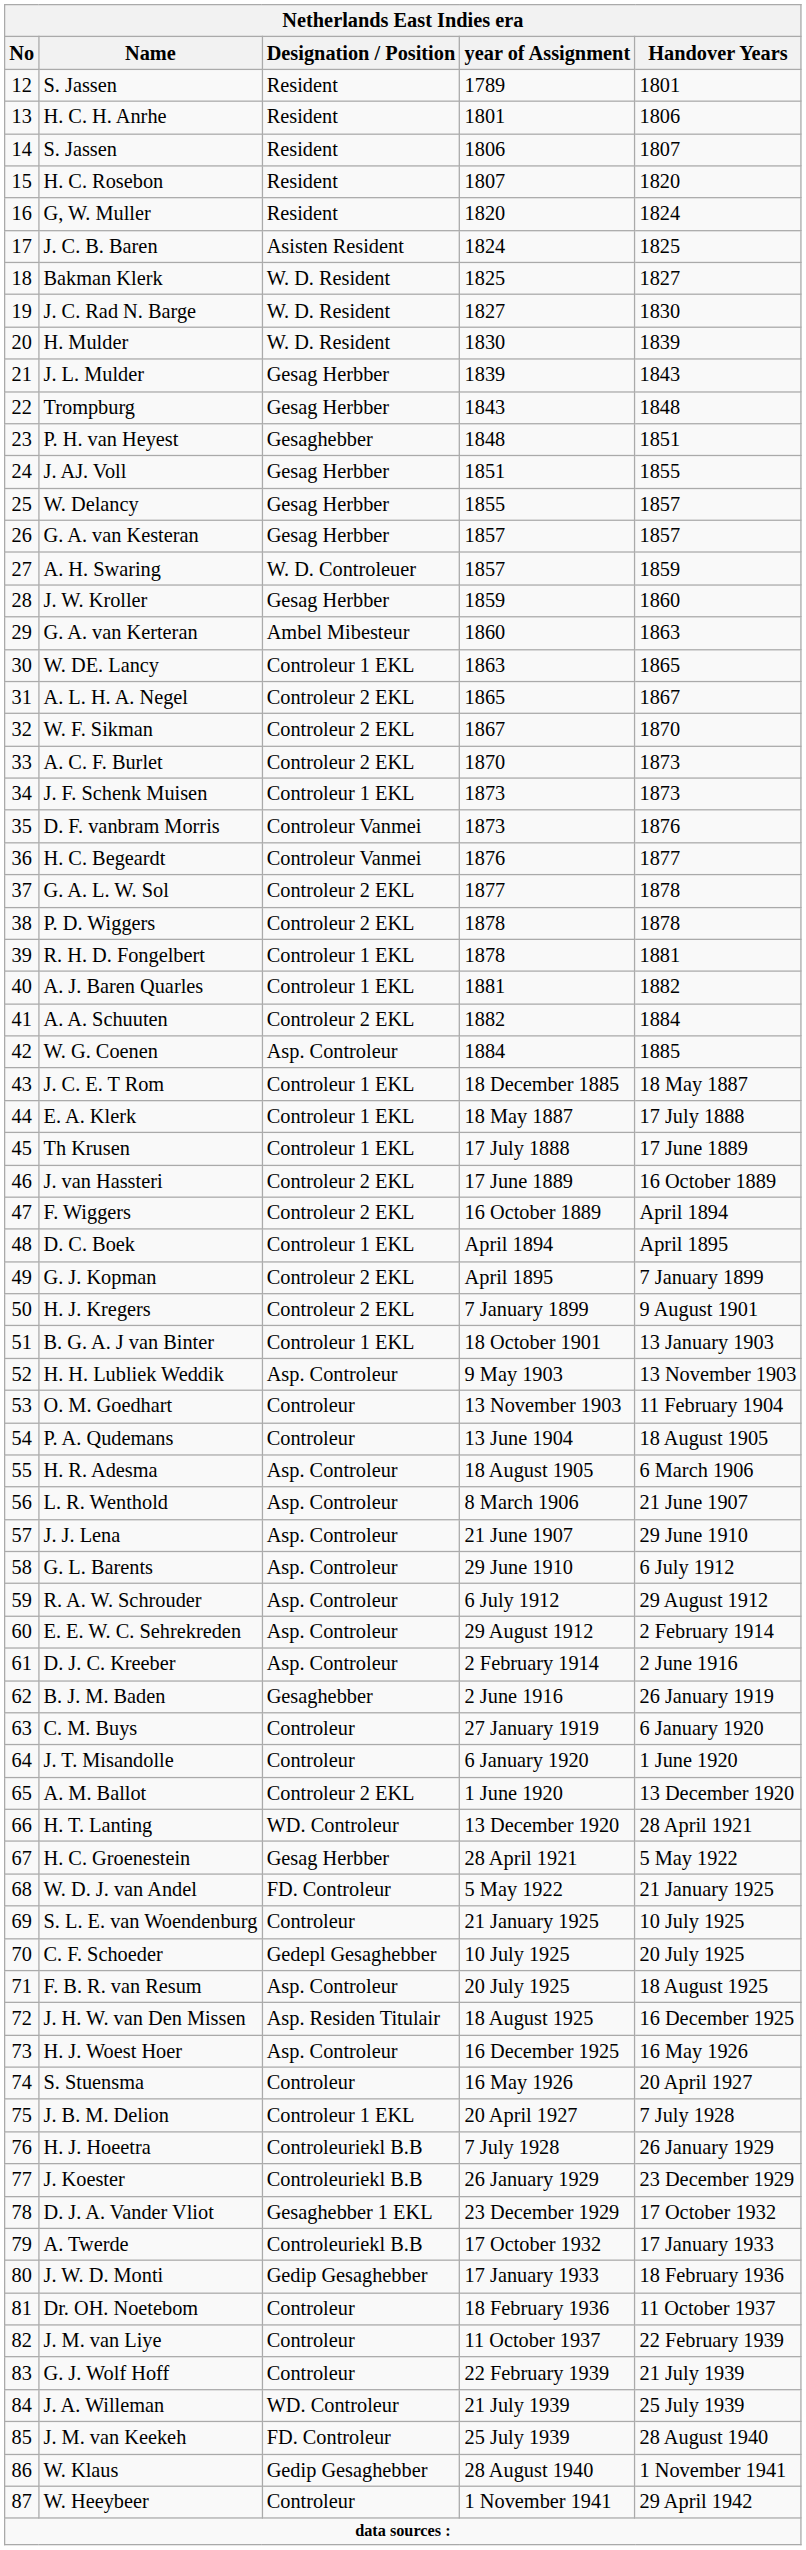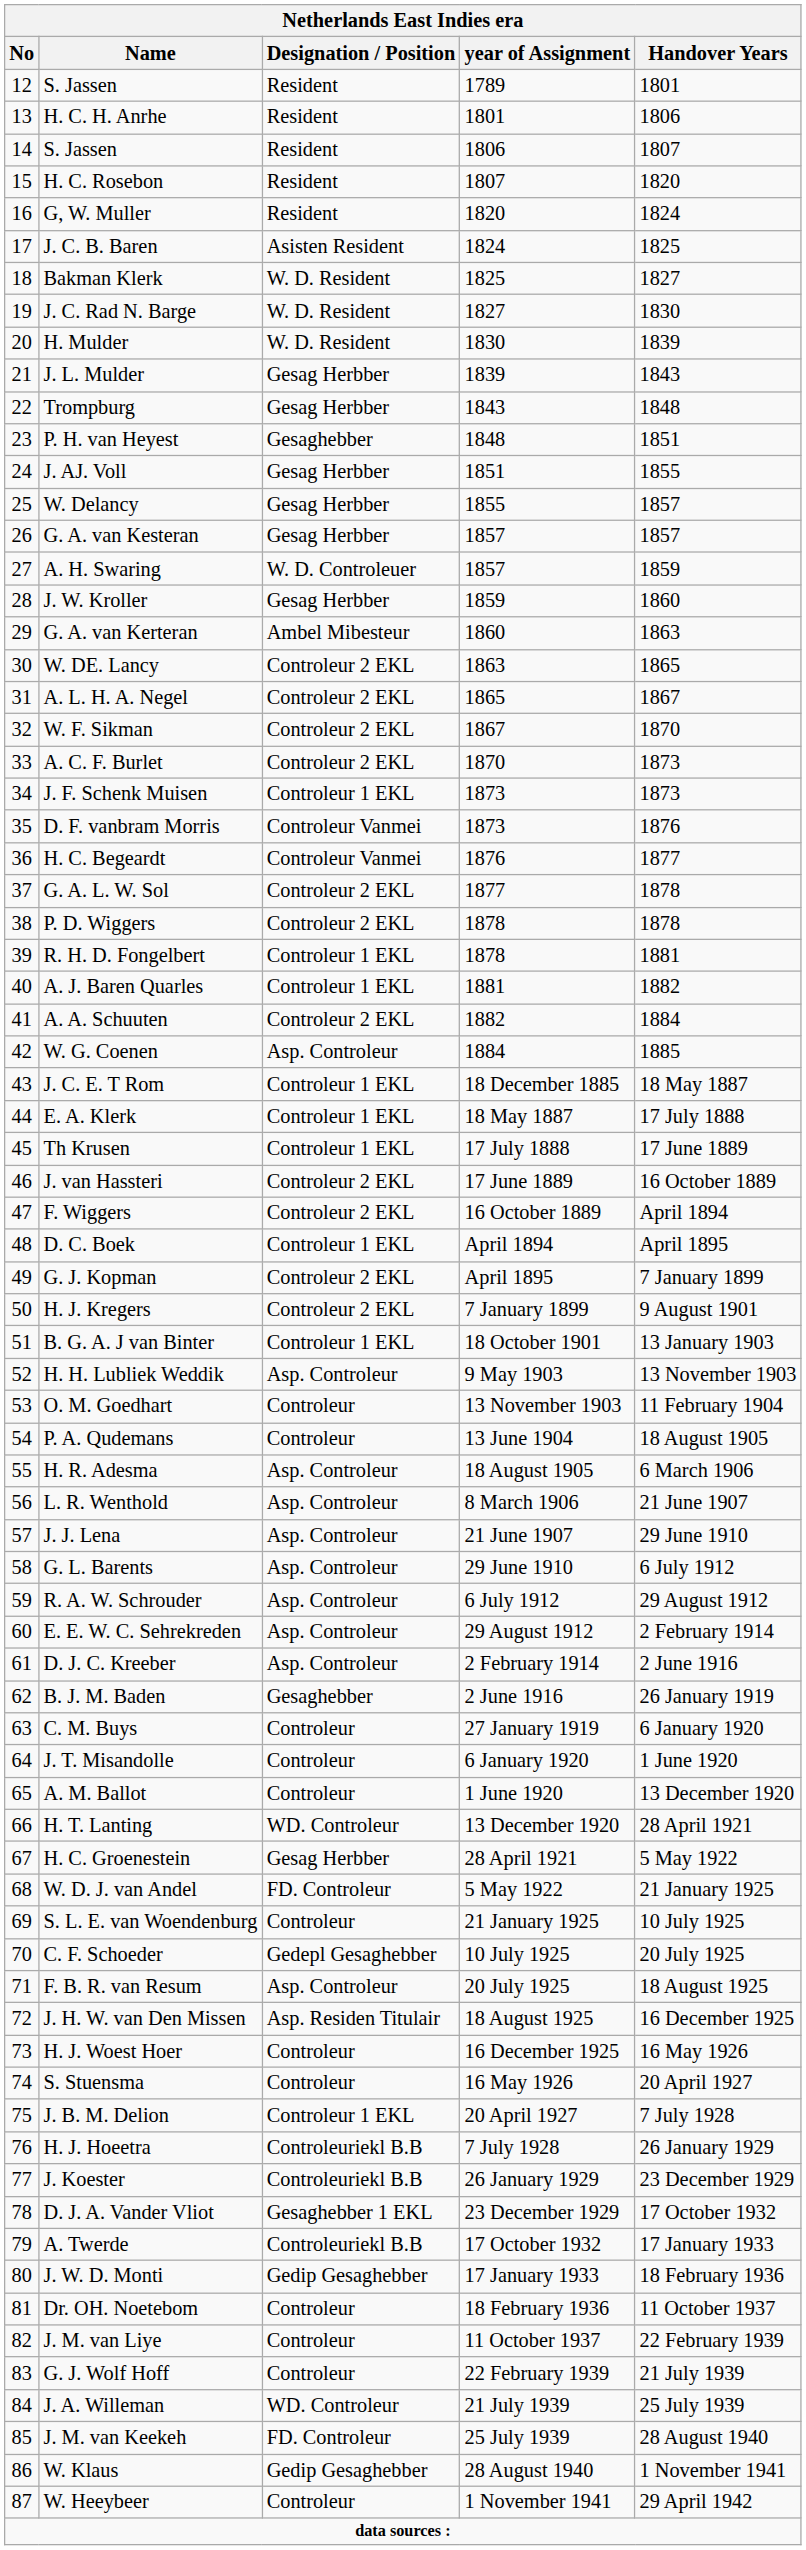 <table class="wikitable">
 <tr>
 <th colspan="5">Netherlands East Indies era</th>
 </tr>
 <tr>
 <th>No</th>
 <th>Name</th>
 <th>Designation / Position</th>
 <th>year of Assignment</th>
 <th>Handover Years</th>
 </tr>
 <tr>
 <td style="text-align:center;">12</td>
 <td>S. Jassen</td>
 <td>Resident</td>
 <td>1789</td>
 <td>1801</td>
 </tr>
 <tr>
 <td style="text-align:center;">13</td>
 <td>H. C. H. Anrhe</td>
 <td>Resident</td>
 <td>1801</td>
 <td>1806</td>
 </tr>
 <tr>
 <td style="text-align:center;">14</td>
 <td>S. Jassen</td>
 <td>Resident</td>
 <td>1806</td>
 <td>1807</td>
 </tr>
 <tr>
 <td style="text-align:center;">15</td>
 <td>H. C. Rosebon</td>
 <td>Resident</td>
 <td>1807</td>
 <td>1820</td>
 </tr>
 <tr>
 <td style="text-align:center;">16</td>
 <td>G, W. Muller</td>
 <td>Resident</td>
 <td>1820</td>
 <td>1824</td>
 </tr>
 <tr>
 <td style="text-align:center;">17</td>
 <td>J. C. B. Baren</td>
 <td>Asisten Resident</td>
 <td>1824</td>
 <td>1825</td>
 </tr>
 <tr>
 <td style="text-align:center;">18</td>
 <td>Bakman Klerk</td>
 <td>W. D. Resident</td>
 <td>1825</td>
 <td>1827</td>
 </tr>
 <tr>
 <td style="text-align:center;">19</td>
 <td>J. C. Rad N. Barge</td>
 <td>W. D. Resident</td>
 <td>1827</td>
 <td>1830</td>
 </tr>
 <tr>
 <td style="text-align:center;">20</td>
 <td>H. Mulder</td>
 <td>W. D. Resident</td>
 <td>1830</td>
 <td>1839</td>
 </tr>
 <tr>
 <td style="text-align:center;">21</td>
 <td>J. L. Mulder</td>
 <td>Gesag Herbber</td>
 <td>1839</td>
 <td>1843</td>
 </tr>
 <tr>
 <td style="text-align:center;">22</td>
 <td>Trompburg</td>
 <td>Gesag Herbber</td>
 <td>1843</td>
 <td>1848</td>
 </tr>
 <tr>
 <td style="text-align:center;">23</td>
 <td>P. H. van Heyest</td>
 <td>Gesaghebber</td>
 <td>1848</td>
 <td>1851</td>
 </tr>
 <tr>
 <td style="text-align:center;">24</td>
 <td>J. AJ. Voll</td>
 <td>Gesag Herbber</td>
 <td>1851</td>
 <td>1855</td>
 </tr>
 <tr>
 <td style="text-align:center;">25</td>
 <td>W. Delancy</td>
 <td>Gesag Herbber</td>
 <td>1855</td>
 <td>1857</td>
 </tr>
 <tr>
 <td style="text-align:center;">26</td>
 <td>G. A. van Kesteran</td>
 <td>Gesag Herbber</td>
 <td>1857</td>
 <td>1857</td>
 </tr>
 <tr>
 <td style="text-align:center;">27</td>
 <td>A. H. Swaring</td>
 <td>W. D. Controleuer</td>
 <td>1857</td>
 <td>1859</td>
 </tr>
 <tr>
 <td style="text-align:center;">28</td>
 <td>J. W. Kroller</td>
 <td>Gesag Herbber</td>
 <td>1859</td>
 <td>1860</td>
 </tr>
 <tr>
 <td style="text-align:center;">29</td>
 <td>G. A. van Kerteran</td>
 <td>Ambel Mibesteur</td>
 <td>1860</td>
 <td>1863</td>
 </tr>
 <tr>
 <td style="text-align:center;">30</td>
 <td>W. DE. Lancy</td>
-<td>Controleur 1 EKL</td>
+<td>Controleur 2 EKL</td>
 <td>1863</td>
 <td>1865</td>
 </tr>
 <tr>
 <td style="text-align:center;">31</td>
 <td>A. L. H. A. Negel</td>
 <td>Controleur 2 EKL</td>
 <td>1865</td>
 <td>1867</td>
 </tr>
 <tr>
 <td style="text-align:center;">32</td>
 <td>W. F. Sikman</td>
 <td>Controleur 2 EKL</td>
 <td>1867</td>
 <td>1870</td>
 </tr>
 <tr>
 <td style="text-align:center;">33</td>
 <td>A. C. F. Burlet</td>
 <td>Controleur 2 EKL</td>
 <td>1870</td>
 <td>1873</td>
 </tr>
 <tr>
 <td style="text-align:center;">34</td>
 <td>J. F. Schenk Muisen</td>
 <td>Controleur 1 EKL</td>
 <td>1873</td>
 <td>1873</td>
 </tr>
 <tr>
 <td style="text-align:center;">35</td>
 <td>D. F. vanbram Morris</td>
 <td>Controleur Vanmei</td>
 <td>1873</td>
 <td>1876</td>
 </tr>
 <tr>
 <td style="text-align:center;">36</td>
 <td>H. C. Begeardt</td>
 <td>Controleur Vanmei</td>
 <td>1876</td>
 <td>1877</td>
 </tr>
 <tr>
 <td style="text-align:center;">37</td>
 <td>G. A. L. W. Sol</td>
 <td>Controleur 2 EKL</td>
 <td>1877</td>
 <td>1878</td>
 </tr>
 <tr>
 <td style="text-align:center;">38</td>
 <td>P. D. Wiggers</td>
 <td>Controleur 2 EKL</td>
 <td>1878</td>
 <td>1878</td>
 </tr>
 <tr>
 <td style="text-align:center;">39</td>
 <td>R. H. D. Fongelbert</td>
 <td>Controleur 1 EKL</td>
 <td>1878</td>
 <td>1881</td>
 </tr>
 <tr>
 <td style="text-align:center;">40</td>
 <td>A. J. Baren Quarles</td>
 <td>Controleur 1 EKL</td>
 <td>1881</td>
 <td>1882</td>
 </tr>
 <tr>
 <td style="text-align:center;">41</td>
 <td>A. A. Schuuten</td>
 <td>Controleur 2 EKL</td>
 <td>1882</td>
 <td>1884</td>
 </tr>
 <tr>
 <td style="text-align:center;">42</td>
 <td>W. G. Coenen</td>
 <td>Asp. Controleur</td>
 <td>1884</td>
 <td>1885</td>
 </tr>
 <tr>
 <td style="text-align:center;">43</td>
 <td>J. C. E. T Rom</td>
 <td>Controleur 1 EKL</td>
 <td>18 December 1885</td>
 <td>18 May 1887</td>
 </tr>
 <tr>
 <td style="text-align:center;">44</td>
 <td>E. A. Klerk</td>
 <td>Controleur 1 EKL</td>
 <td>18 May 1887</td>
 <td>17 July 1888</td>
 </tr>
 <tr>
 <td style="text-align:center;">45</td>
 <td>Th Krusen</td>
 <td>Controleur 1 EKL</td>
 <td>17 July 1888</td>
 <td>17 June 1889</td>
 </tr>
 <tr>
 <td style="text-align:center;">46</td>
 <td>J. van Hassteri</td>
 <td>Controleur 2 EKL</td>
 <td>17 June 1889</td>
 <td>16 October 1889</td>
 </tr>
 <tr>
 <td style="text-align:center;">47</td>
 <td>F. Wiggers</td>
 <td>Controleur 2 EKL</td>
 <td>16 October 1889</td>
 <td>April 1894</td>
 </tr>
 <tr>
 <td style="text-align:center;">48</td>
 <td>D. C. Boek</td>
 <td>Controleur 1 EKL</td>
 <td>April 1894</td>
 <td>April 1895</td>
 </tr>
 <tr>
 <td style="text-align:center;">49</td>
 <td>G. J. Kopman</td>
 <td>Controleur 2 EKL</td>
 <td>April 1895</td>
 <td>7 January 1899</td>
 </tr>
 <tr>
 <td style="text-align:center;">50</td>
 <td>H. J. Kregers</td>
 <td>Controleur 2 EKL</td>
 <td>7 January 1899</td>
 <td>9 August 1901</td>
 </tr>
 <tr>
 <td style="text-align:center;">51</td>
 <td>B. G. A. J van Binter</td>
 <td>Controleur 1 EKL</td>
 <td>18 October 1901</td>
 <td>13 January 1903</td>
 </tr>
 <tr>
 <td style="text-align:center;">52</td>
 <td>H. H. Lubliek Weddik</td>
 <td>Asp. Controleur</td>
 <td>9 May 1903</td>
 <td>13 November 1903</td>
 </tr>
 <tr>
 <td style="text-align:center;">53</td>
 <td>O. M. Goedhart</td>
 <td>Controleur</td>
 <td>13 November 1903</td>
 <td>11 February 1904</td>
 </tr>
 <tr>
 <td style="text-align:center;">54</td>
 <td>P. A. Qudemans</td>
 <td>Controleur</td>
 <td>13 June 1904</td>
 <td>18 August 1905</td>
 </tr>
 <tr>
 <td style="text-align:center;">55</td>
 <td>H. R. Adesma</td>
 <td>Asp. Controleur</td>
 <td>18 August 1905</td>
 <td>6 March 1906</td>
 </tr>
 <tr>
 <td style="text-align:center;">56</td>
 <td>L. R. Wenthold</td>
 <td>Asp. Controleur</td>
 <td>8 March 1906</td>
 <td>21 June 1907</td>
 </tr>
 <tr>
 <td style="text-align:center;">57</td>
 <td>J. J. Lena</td>
 <td>Asp. Controleur</td>
 <td>21 June 1907</td>
 <td>29 June 1910</td>
 </tr>
 <tr>
 <td style="text-align:center;">58</td>
 <td>G. L. Barents</td>
 <td>Asp. Controleur</td>
 <td>29 June 1910</td>
 <td>6 July 1912</td>
 </tr>
 <tr>
 <td style="text-align:center;">59</td>
 <td>R. A. W. Schrouder</td>
 <td>Asp. Controleur</td>
 <td>6 July 1912</td>
 <td>29 August 1912</td>
 </tr>
 <tr>
 <td style="text-align:center;">60</td>
 <td>E. E. W. C. Sehrekreden</td>
 <td>Asp. Controleur</td>
 <td>29 August 1912</td>
 <td>2 February 1914</td>
 </tr>
 <tr>
 <td style="text-align:center;">61</td>
 <td>D. J. C. Kreeber</td>
 <td>Asp. Controleur</td>
 <td>2 February 1914</td>
 <td>2 June 1916</td>
 </tr>
 <tr>
 <td style="text-align:center;">62</td>
 <td>B. J. M. Baden</td>
 <td>Gesaghebber</td>
 <td>2 June 1916</td>
 <td>26 January 1919</td>
 </tr>
 <tr>
 <td style="text-align:center;">63</td>
 <td>C. M. Buys</td>
 <td>Controleur</td>
 <td>27 January 1919</td>
 <td>6 January 1920</td>
 </tr>
 <tr>
 <td style="text-align:center;">64</td>
 <td>J. T. Misandolle</td>
 <td>Controleur</td>
 <td>6 January 1920</td>
 <td>1 June 1920</td>
 </tr>
 <tr>
 <td style="text-align:center;">65</td>
 <td>A. M. Ballot</td>
-<td>Controleur 2 EKL</td>
+<td>Controleur</td>
 <td>1 June 1920</td>
 <td>13 December 1920</td>
 </tr>
 <tr>
 <td style="text-align:center;">66</td>
 <td>H. T. Lanting</td>
 <td>WD. Controleur</td>
 <td>13 December 1920</td>
 <td>28 April 1921</td>
 </tr>
 <tr>
 <td style="text-align:center;">67</td>
 <td>H. C. Groenestein</td>
 <td>Gesag Herbber</td>
 <td>28 April 1921</td>
 <td>5 May 1922</td>
 </tr>
 <tr>
 <td style="text-align:center;">68</td>
 <td>W. D. J. van Andel</td>
 <td>FD. Controleur</td>
 <td>5 May 1922</td>
 <td>21 January 1925</td>
 </tr>
 <tr>
 <td style="text-align:center;">69</td>
 <td>S. L. E. van Woendenburg</td>
 <td>Controleur</td>
 <td>21 January 1925</td>
 <td>10 July 1925</td>
 </tr>
 <tr>
 <td style="text-align:center;">70</td>
 <td>C. F. Schoeder</td>
 <td>Gedepl Gesaghebber</td>
 <td>10 July 1925</td>
 <td>20 July 1925</td>
 </tr>
 <tr>
 <td style="text-align:center;">71</td>
 <td>F. B. R. van Resum</td>
 <td>Asp. Controleur</td>
 <td>20 July 1925</td>
 <td>18 August 1925</td>
 </tr>
 <tr>
 <td style="text-align:center;">72</td>
 <td>J. H. W. van Den Missen</td>
 <td>Asp. Residen Titulair</td>
 <td>18 August 1925</td>
 <td>16 December 1925</td>
 </tr>
 <tr>
 <td style="text-align:center;">73</td>
 <td>H. J. Woest Hoer</td>
-<td>Asp. Controleur</td>
+<td>Controleur</td>
 <td>16 December 1925</td>
 <td>16 May 1926</td>
 </tr>
 <tr>
 <td style="text-align:center;">74</td>
 <td>S. Stuensma</td>
 <td>Controleur</td>
 <td>16 May 1926</td>
 <td>20 April 1927</td>
 </tr>
 <tr>
 <td style="text-align:center;">75</td>
 <td>J. B. M. Delion</td>
 <td>Controleur 1 EKL</td>
 <td>20 April 1927</td>
 <td>7 July 1928</td>
 </tr>
 <tr>
 <td style="text-align:center;">76</td>
 <td>H. J. Hoeetra</td>
 <td>Controleuriekl B.B</td>
 <td>7 July 1928</td>
 <td>26 January 1929</td>
 </tr>
 <tr>
 <td style="text-align:center;">77</td>
 <td>J. Koester</td>
 <td>Controleuriekl B.B</td>
 <td>26 January 1929</td>
 <td>23 December 1929</td>
 </tr>
 <tr>
 <td style="text-align:center;">78</td>
 <td>D. J. A. Vander Vliot</td>
 <td>Gesaghebber 1 EKL</td>
 <td>23 December 1929</td>
 <td>17 October 1932</td>
 </tr>
 <tr>
 <td style="text-align:center;">79</td>
 <td>A. Twerde</td>
 <td>Controleuriekl B.B</td>
 <td>17 October 1932</td>
 <td>17 January 1933</td>
 </tr>
 <tr>
 <td style="text-align:center;">80</td>
 <td>J. W. D. Monti</td>
 <td>Gedip Gesaghebber</td>
 <td>17 January 1933</td>
 <td>18 February 1936</td>
 </tr>
 <tr>
 <td style="text-align:center;">81</td>
 <td>Dr. OH. Noetebom</td>
 <td>Controleur</td>
 <td>18 February 1936</td>
 <td>11 October 1937</td>
 </tr>
 <tr>
 <td style="text-align:center;">82</td>
 <td>J. M. van Liye</td>
 <td>Controleur</td>
 <td>11 October 1937</td>
 <td>22 February 1939</td>
 </tr>
 <tr>
 <td style="text-align:center;">83</td>
 <td>G. J. Wolf Hoff</td>
 <td>Controleur</td>
 <td>22 February 1939</td>
 <td>21 July 1939</td>
 </tr>
 <tr>
 <td style="text-align:center;">84</td>
 <td>J. A. Willeman</td>
 <td>WD. Controleur</td>
 <td>21 July 1939</td>
 <td>25 July 1939</td>
 </tr>
 <tr>
 <td style="text-align:center;">85</td>
 <td>J. M. van Keekeh</td>
 <td>FD. Controleur</td>
 <td>25 July 1939</td>
 <td>28 August 1940</td>
 </tr>
 <tr>
 <td style="text-align:center;">86</td>
 <td>W. Klaus</td>
 <td>Gedip Gesaghebber</td>
 <td>28 August 1940</td>
 <td>1 November 1941</td>
 </tr>
 <tr>
 <td style="text-align:center;">87</td>
 <td>W. Heeybeer</td>
 <td>Controleur</td>
 <td>1 November 1941</td>
 <td>29 April 1942</td>
 </tr>
 <tr>
 <td colspan="5" style="text-align:center;font-size:80%;"><strong>data sources :</strong> </td>
 </tr>
 </table>
